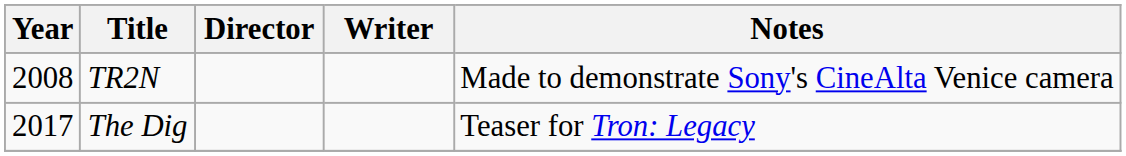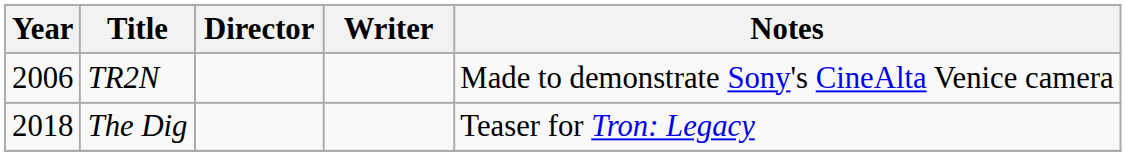 <table class="wikitable">
 <tr>
 <th>Year</th>
 <th>Title</th>
 <th style="width:60px">Director</th>
 <th style="width:60px">Writer</th>
 <th>Notes</th>
 </tr>
 <tr>
-<td>2008</td>
+<td>2006</td>
 <td><em>TR2N</em></td>
 <td></td>
 <td></td>
 <td>Made to demonstrate <a href='#'>Sony</a>'s <a href='#'>CineAlta</a> Venice camera</td>
 </tr>
 <tr>
-<td>2017</td>
+<td>2018</td>
 <td><em>The Dig</em></td>
 <td></td>
 <td></td>
 <td>Teaser for <em><a href='#'>Tron: Legacy</a></em></td>
 </tr>
 <tr>
 </tr>
 </table>
